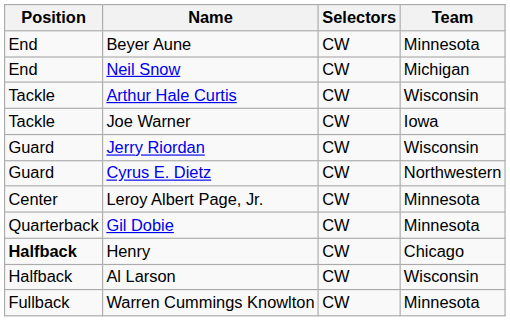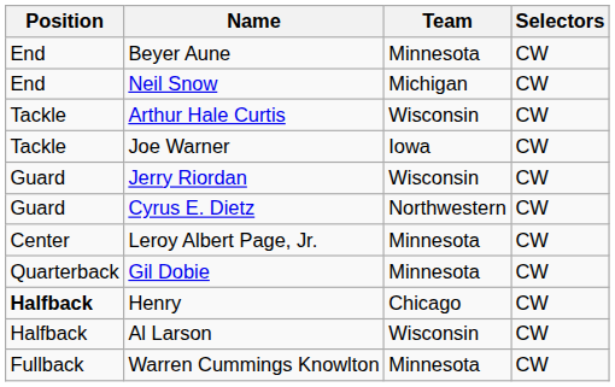 <table class="wikitable" style="font-size: 90%">
 <tr>
 <th>Position</th>
 <th>Name</th>
+<th>Team</th>
 <th>Selectors</th>
-<th>Team</th>
 </tr>
 <tr>
 <td>End</td>
 <td>Beyer Aune</td>
+<td>Minnesota</td>
 <td>CW</td>
-<td>Minnesota</td>
 </tr>
 <tr>
 <td>End</td>
 <td><a href='#'>Neil Snow</a></td>
+<td>Michigan</td>
 <td>CW</td>
-<td>Michigan</td>
 </tr>
 <tr>
 <td>Tackle</td>
 <td><a href='#'>Arthur Hale Curtis</a></td>
+<td>Wisconsin</td>
 <td>CW</td>
-<td>Wisconsin</td>
 </tr>
 <tr>
 <td>Tackle</td>
 <td>Joe Warner</td>
+<td>Iowa</td>
 <td>CW</td>
-<td>Iowa</td>
 </tr>
 <tr>
 <td>Guard</td>
 <td><a href='#'>Jerry Riordan</a></td>
+<td>Wisconsin</td>
 <td>CW</td>
-<td>Wisconsin</td>
 </tr>
 <tr>
 <td>Guard</td>
 <td><a href='#'>Cyrus E. Dietz</a></td>
+<td>Northwestern</td>
 <td>CW</td>
-<td>Northwestern</td>
 </tr>
 <tr>
 <td>Center</td>
 <td>Leroy Albert Page, Jr.</td>
+<td>Minnesota</td>
 <td>CW</td>
-<td>Minnesota</td>
 </tr>
 <tr>
 <td>Quarterback</td>
 <td><a href='#'>Gil Dobie</a></td>
+<td>Minnesota</td>
 <td>CW</td>
-<td>Minnesota</td>
 </tr>
 <tr>
 <td><strong>Halfback</strong></td>
 <td>Henry</td>
+<td>Chicago</td>
 <td>CW</td>
-<td>Chicago</td>
 </tr>
 <tr>
 <td>Halfback</td>
 <td>Al Larson</td>
+<td>Wisconsin</td>
 <td>CW</td>
-<td>Wisconsin</td>
 </tr>
 <tr>
 <td>Fullback</td>
 <td>Warren Cummings Knowlton</td>
+<td>Minnesota</td>
 <td>CW</td>
-<td>Minnesota</td>
 </tr>
 </table>
